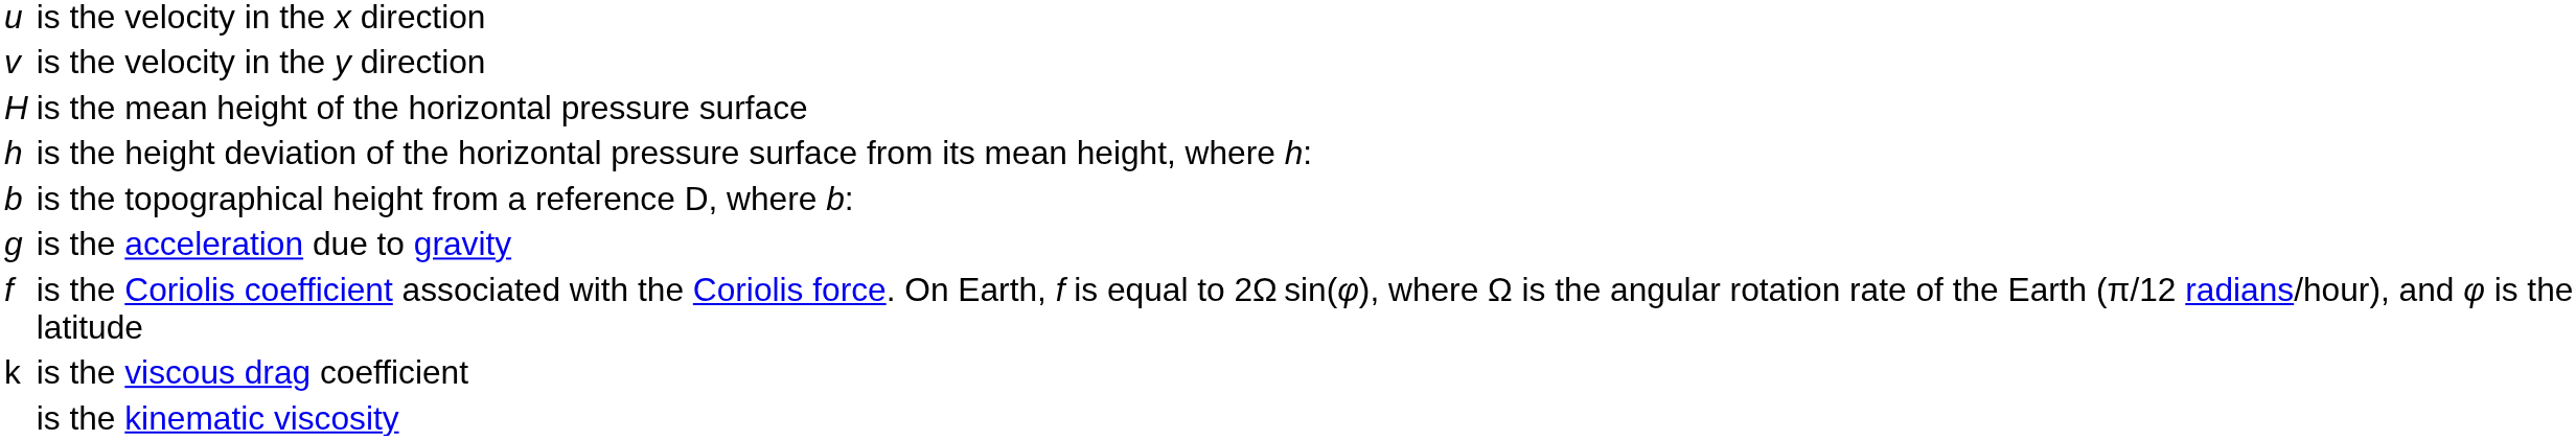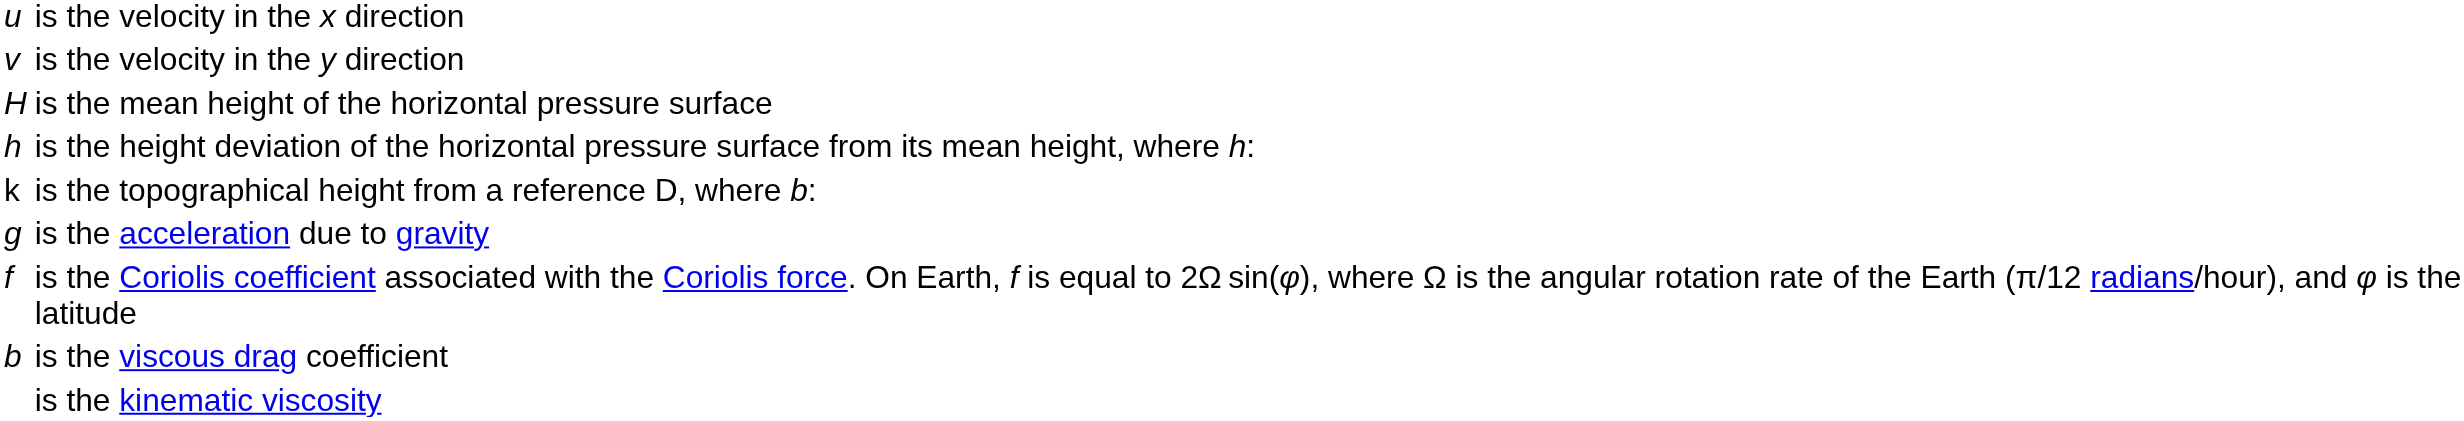 <table>
 <tr valign="top">
 <td><em>u</em></td>
 <td>is the velocity in the <em>x</em> direction</td>
 </tr>
 <tr valign="top">
 <td><em>v</em></td>
 <td>is the velocity in the <em>y</em> direction</td>
 </tr>
 <tr valign="top">
 <td><em>H</em></td>
 <td>is the mean height of the horizontal pressure surface</td>
 </tr>
 <tr valign="top">
 <td><em>h</em></td>
 <td>is the height deviation of the horizontal pressure surface from its mean height, where <em>h</em>: </td>
 </tr>
 <tr>
-<td><em>b</em></td>
+<td>k</td>
 <td>is the topographical height from a reference D, where <em>b</em>: </td>
 </tr>
 <tr valign="top">
 <td><em>g</em></td>
 <td>is the <a href='#'>acceleration</a> due to <a href='#'>gravity</a></td>
 </tr>
 <tr valign="top">
 <td><em>f</em></td>
 <td>is the <a href='#'>Coriolis coefficient</a> associated with the <a href='#'>Coriolis force</a>. On Earth, <em>f</em> is equal to 2Ω sin(<em>φ</em>), where Ω is the angular rotation rate of the Earth (π/12 <a href='#'>radians</a>/hour), and <em>φ</em> is the latitude</td>
 </tr>
 <tr valign="top">
-<td>k</td>
+<td><em>b</em></td>
 <td>is the <a href='#'>viscous drag</a> coefficient</td>
 </tr>
 <tr valign="top">
 <td></td>
 <td>is the <a href='#'>kinematic viscosity</a></td>
 </tr>
 </table>
